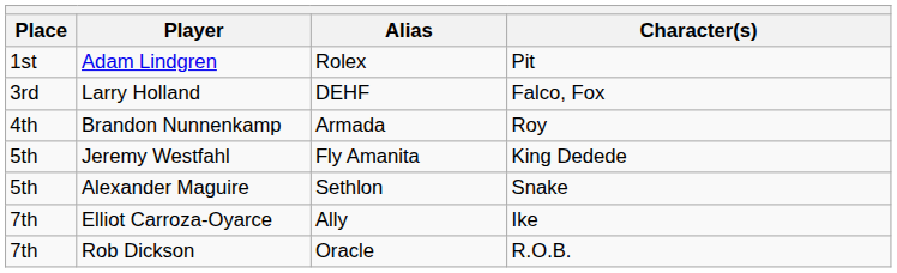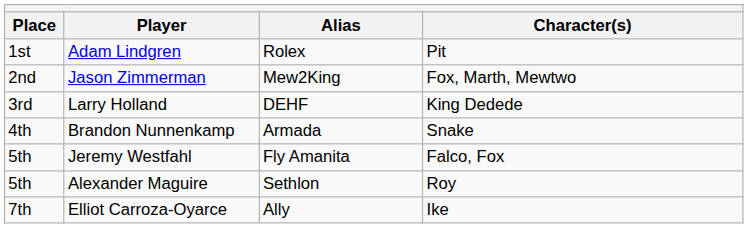 <table class="wikitable">
 <tr>
 <th colspan=4></th>
 </tr>
 <tr>
 <th style="width:50px;">Place</th>
 <th style="width:180px;">Player</th>
 <th style="width:150px;">Alias</th>
 <th style="width:300px;">Character(s)</th>
 </tr>
 <tr>
 <td>1st</td>
 <td> <a href='#'>Adam Lindgren</a></td>
 <td>Rolex</td>
 <td>Pit</td>
 </tr>
 <tr>
+<td>2nd</td>
+<td> <a href='#'>Jason Zimmerman</a></td>
+<td>Mew2King</td>
+<td>Fox, Marth, Mewtwo</td>
+</tr>
+<tr>
 <td>3rd</td>
 <td> Larry Holland</td>
 <td>DEHF</td>
-<td>Falco, Fox</td>
+<td>King Dedede</td>
 </tr>
 <tr>
 <td>4th</td>
 <td> Brandon Nunnenkamp</td>
 <td>Armada</td>
-<td>Roy</td>
+<td>Snake</td>
 </tr>
 <tr>
 <td>5th</td>
 <td> Jeremy Westfahl</td>
 <td>Fly Amanita</td>
-<td>King Dedede</td>
+<td>Falco, Fox</td>
 </tr>
 <tr>
 <td>5th</td>
 <td> Alexander Maguire</td>
 <td>Sethlon</td>
-<td>Snake</td>
+<td>Roy</td>
 </tr>
 <tr>
 <td>7th</td>
 <td> Elliot Carroza-Oyarce</td>
 <td>Ally</td>
 <td>Ike</td>
 </tr>
-<tr>
-<td>7th</td>
-<td> Rob Dickson</td>
-<td>Oracle</td>
-<td>R.O.B.</td>
-</tr>
 </table>
